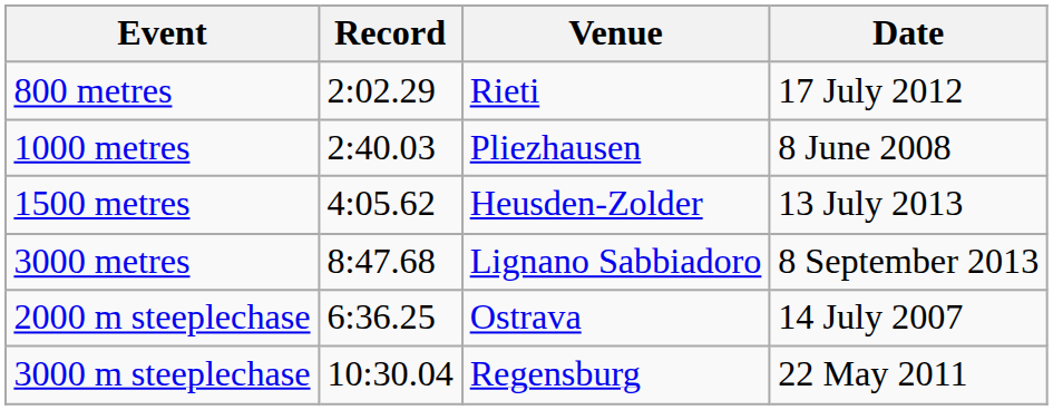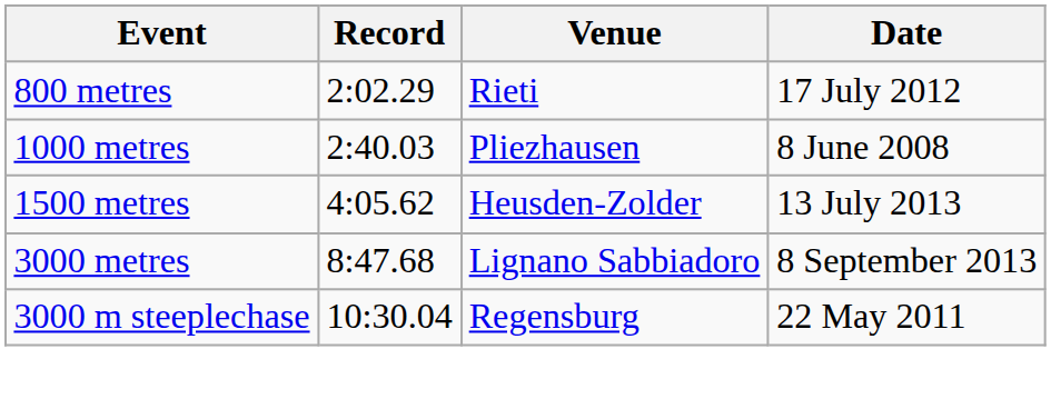 <table class="wikitable">
 <tr>
 <th>Event</th>
 <th>Record</th>
 <th>Venue</th>
 <th>Date</th>
 </tr>
 <tr>
 <td><a href='#'>800 metres</a></td>
 <td>2:02.29</td>
 <td><a href='#'>Rieti</a></td>
 <td>17 July 2012</td>
 </tr>
 <tr>
 <td><a href='#'>1000 metres</a></td>
 <td>2:40.03</td>
 <td><a href='#'>Pliezhausen</a></td>
 <td>8 June 2008</td>
 </tr>
 <tr>
 <td><a href='#'>1500 metres</a></td>
 <td>4:05.62</td>
 <td><a href='#'>Heusden-Zolder</a></td>
 <td>13 July 2013</td>
 </tr>
 <tr>
 <td><a href='#'>3000 metres</a></td>
 <td>8:47.68</td>
 <td><a href='#'>Lignano Sabbiadoro</a></td>
 <td>8 September 2013</td>
 </tr>
 <tr>
-<td><a href='#'>2000 m steeplechase</a></td>
-<td>6:36.25</td>
-<td><a href='#'>Ostrava</a></td>
-<td>14 July 2007</td>
-</tr>
-<tr>
 <td><a href='#'>3000 m steeplechase</a></td>
 <td>10:30.04</td>
 <td><a href='#'>Regensburg</a></td>
 <td>22 May 2011</td>
 </tr>
 </table>
